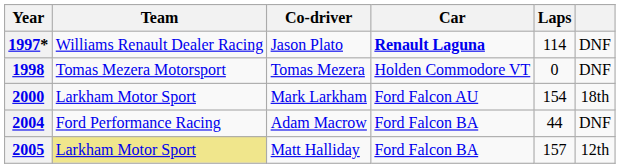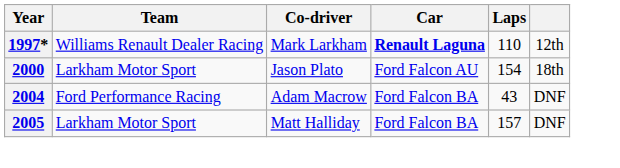 <table class="wikitable" style="text-align:center; font-size:90%">
 <tr>
 <th>Year</th>
 <th>Team</th>
 <th>Co-driver</th>
 <th>Car</th>
 <th>Laps</th>
 <th></th>
 </tr>
 <tr>
 <th><a href='#'>1997</a>*</th>
 <td align="left" nowrap> <a href='#'>Williams Renault Dealer Racing</a></td>
-<td align="left" nowrap> <a href='#'>Jason Plato</a></td>
+<td align="left" nowrap> <a href='#'>Mark Larkham</a></td>
 <td align="left" nowrap><strong><a href='#'>Renault Laguna</a></strong></td>
-<td>114</td>
-<td>DNF</td>
-</tr>
-<tr>
-<th><a href='#'>1998</a></th>
-<td align="left" nowrap> <a href='#'>Tomas Mezera Motorsport</a></td>
-<td align="left" nowrap> <a href='#'>Tomas Mezera</a></td>
-<td align="left" nowrap><a href='#'>Holden Commodore VT</a></td>
-<td>0</td>
-<td>DNF</td>
+<td>110</td>
+<td>12th</td>
 </tr>
 <tr>
 <th><a href='#'>2000</a></th>
 <td align="left" nowrap> <a href='#'>Larkham Motor Sport</a></td>
-<td align="left" nowrap> <a href='#'>Mark Larkham</a></td>
+<td align="left" nowrap> <a href='#'>Jason Plato</a></td>
 <td align="left" nowrap><a href='#'>Ford Falcon AU</a></td>
 <td>154</td>
 <td>18th</td>
 </tr>
 <tr>
 <th><a href='#'>2004</a></th>
 <td align="left" nowrap> <a href='#'>Ford Performance Racing</a></td>
 <td align="left" nowrap> <a href='#'>Adam Macrow</a></td>
 <td align="left" nowrap><a href='#'>Ford Falcon BA</a></td>
-<td>44</td>
+<td>43</td>
 <td>DNF</td>
 </tr>
 <tr>
 <th><a href='#'>2005</a></th>
-<td align="left" nowrap style="background: khaki;"> <a href='#'>Larkham Motor Sport</a></td>
+<td align="left" nowrap> <a href='#'>Larkham Motor Sport</a></td>
 <td align="left" nowrap> <a href='#'>Matt Halliday</a></td>
 <td align="left" nowrap><a href='#'>Ford Falcon BA</a></td>
 <td>157</td>
-<td>12th</td>
+<td>DNF</td>
 </tr>
 </table>
